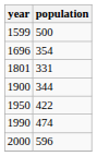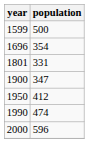 <table class="wikitable">
 <tr>
 <th>year</th>
 <th>population</th>
 </tr>
 <tr>
 <td>1599</td>
 <td>500</td>
 </tr>
 <tr>
 <td>1696</td>
 <td>354</td>
 </tr>
 <tr>
 <td>1801</td>
 <td>331</td>
 </tr>
 <tr>
 <td>1900</td>
-<td>344</td>
+<td>347</td>
 </tr>
 <tr>
 <td>1950</td>
-<td>422</td>
+<td>412</td>
 </tr>
 <tr>
 <td>1990</td>
 <td>474</td>
 </tr>
 <tr>
 <td>2000</td>
 <td>596</td>
 </tr>
 <tr>
 </tr>
 </table>
